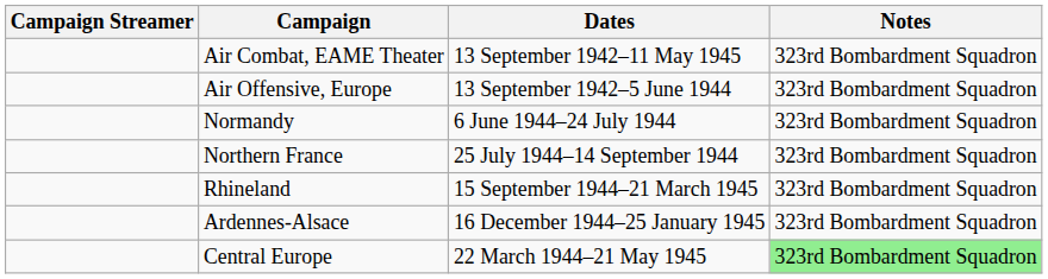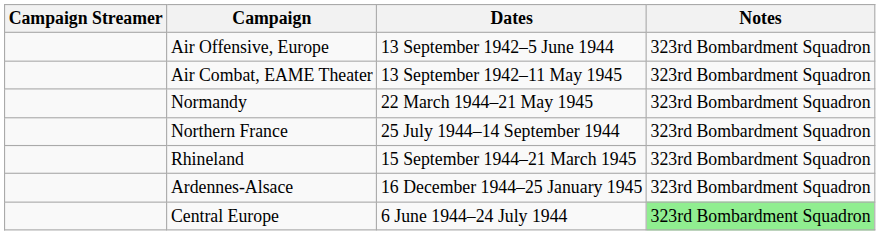 <table class="wikitable">
 <tr style="background:#efefef;">
 <th>Campaign Streamer</th>
 <th>Campaign</th>
 <th>Dates</th>
 <th>Notes</th>
 </tr>
 <tr>
 <td></td>
+<td>Air Offensive, Europe</td>
+<td>13 September 1942–5 June 1944</td>
+<td>323rd Bombardment Squadron</td>
+</tr>
+<tr>
+<td></td>
 <td>Air Combat, EAME Theater</td>
 <td>13 September 1942–11 May 1945</td>
 <td>323rd Bombardment Squadron</td>
 </tr>
 <tr>
 <td></td>
-<td>Air Offensive, Europe</td>
-<td>13 September 1942–5 June 1944</td>
-<td>323rd Bombardment Squadron</td>
-</tr>
-<tr>
-<td></td>
 <td>Normandy</td>
-<td>6 June 1944–24 July 1944</td>
+<td>22 March 1944–21 May 1945</td>
 <td>323rd Bombardment Squadron</td>
 </tr>
 <tr>
 <td></td>
 <td>Northern France</td>
 <td>25 July 1944–14 September 1944</td>
 <td>323rd Bombardment Squadron</td>
 </tr>
 <tr>
 <td></td>
 <td>Rhineland</td>
 <td>15 September 1944–21 March 1945</td>
 <td>323rd Bombardment Squadron</td>
 </tr>
 <tr>
 <td></td>
 <td>Ardennes-Alsace</td>
 <td>16 December 1944–25 January 1945</td>
 <td>323rd Bombardment Squadron</td>
 </tr>
 <tr>
 <td></td>
 <td>Central Europe</td>
-<td>22 March 1944–21 May 1945</td>
+<td>6 June 1944–24 July 1944</td>
 <td style="background: lightgreen;">323rd Bombardment Squadron</td>
 </tr>
 </table>
